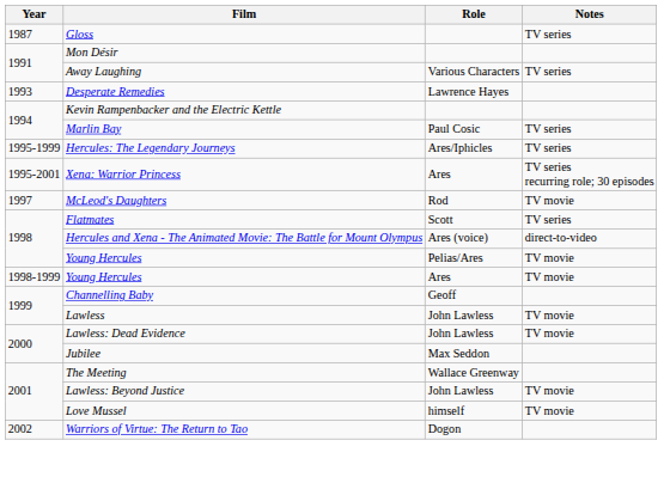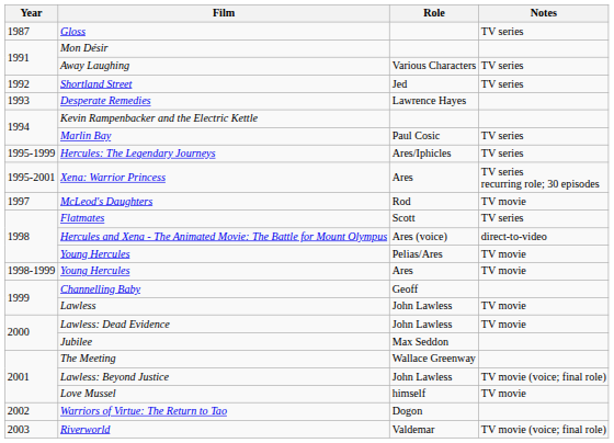 <table class="wikitable">
 <tr>
 <th>Year</th>
 <th>Film</th>
 <th>Role</th>
 <th>Notes</th>
 </tr>
 <tr>
 <td>1987</td>
 <td><em><a href='#'>Gloss</a></em></td>
 <td></td>
 <td>TV series</td>
 </tr>
 <tr>
 <td rowspan=2>1991</td>
 <td><em>Mon Désir</em></td>
 <td></td>
 <td></td>
 </tr>
 <tr>
 <td><em>Away Laughing</em></td>
 <td>Various Characters</td>
+<td>TV series</td>
+</tr>
+<tr>
+<td>1992</td>
+<td><em><a href='#'>Shortland Street</a></em></td>
+<td>Jed</td>
 <td>TV series</td>
 </tr>
 <tr>
 <td>1993</td>
 <td><em><a href='#'>Desperate Remedies</a></em></td>
 <td>Lawrence Hayes</td>
 <td></td>
 </tr>
 <tr>
 <td rowspan=2>1994</td>
 <td><em>Kevin Rampenbacker and the Electric Kettle</em></td>
 <td></td>
 <td></td>
 </tr>
 <tr>
 <td><em><a href='#'>Marlin Bay</a></em></td>
 <td>Paul Cosic</td>
 <td>TV series</td>
 </tr>
 <tr>
 <td>1995-1999</td>
 <td><em><a href='#'>Hercules: The Legendary Journeys</a></em></td>
 <td>Ares/Iphicles</td>
 <td>TV series</td>
 </tr>
 <tr>
 <td>1995-2001</td>
 <td><em><a href='#'>Xena: Warrior Princess</a></em></td>
 <td>Ares</td>
 <td>TV series<br> recurring role; 30 episodes</td>
 </tr>
 <tr>
 <td>1997</td>
 <td><em><a href='#'>McLeod's Daughters</a></em></td>
 <td>Rod</td>
 <td>TV movie</td>
 </tr>
 <tr>
 <td rowspan=3>1998</td>
 <td><em><a href='#'>Flatmates</a></em></td>
 <td>Scott</td>
 <td>TV series</td>
 </tr>
 <tr>
 <td><em><a href='#'>Hercules and Xena - The Animated Movie: The Battle for Mount Olympus</a></em></td>
 <td>Ares (voice)</td>
 <td>direct-to-video</td>
 </tr>
 <tr>
 <td><em><a href='#'>Young Hercules</a></em></td>
 <td>Pelias/Ares</td>
 <td>TV movie</td>
 </tr>
 <tr>
 <td>1998-1999</td>
 <td><em><a href='#'>Young Hercules</a></em></td>
 <td>Ares</td>
 <td>TV movie</td>
 </tr>
 <tr>
 <td rowspan=2>1999</td>
 <td><em><a href='#'>Channelling Baby</a></em></td>
 <td>Geoff</td>
 <td></td>
 </tr>
 <tr>
 <td><em>Lawless</em></td>
 <td>John Lawless</td>
 <td>TV movie</td>
 </tr>
 <tr>
 <td rowspan=2>2000</td>
 <td><em>Lawless: Dead Evidence</em></td>
 <td>John Lawless</td>
 <td>TV movie</td>
 </tr>
 <tr>
 <td><em>Jubilee</em></td>
 <td>Max Seddon</td>
 <td></td>
 </tr>
 <tr>
 <td rowspan=3>2001</td>
 <td><em>The Meeting</em></td>
 <td>Wallace Greenway</td>
 <td></td>
 </tr>
 <tr>
 <td><em>Lawless: Beyond Justice</em></td>
 <td>John Lawless</td>
-<td>TV movie</td>
+<td>TV movie (voice; final role)</td>
 </tr>
 <tr>
 <td><em>Love Mussel</em></td>
 <td>himself</td>
 <td>TV movie</td>
 </tr>
 <tr>
 <td>2002</td>
 <td><em><a href='#'>Warriors of Virtue: The Return to Tao</a></em></td>
 <td>Dogon</td>
 <td></td>
 </tr>
+<tr>
+<td>2003</td>
+<td><em><a href='#'>Riverworld</a></em></td>
+<td>Valdemar</td>
+<td>TV movie (voice; final role)</td>
+</tr>
 </table>
